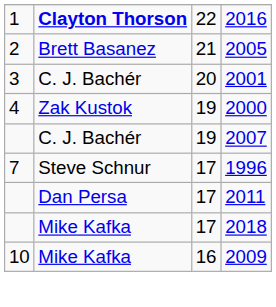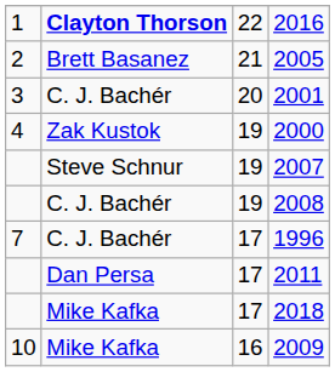 <table class="wikitable">
 <tr>
 </tr>
 <tr>
 <td>1</td>
 <td><strong><a href='#'>Clayton Thorson</a></strong></td>
 <td>22</td>
 <td><a href='#'>2016</a></td>
 </tr>
 <tr>
 <td>2</td>
 <td><a href='#'>Brett Basanez</a></td>
 <td>21</td>
 <td><a href='#'>2005</a></td>
 </tr>
 <tr>
 <td>3</td>
 <td>C. J. Bachér</td>
 <td>20</td>
 <td><a href='#'>2001</a></td>
 </tr>
 <tr>
 <td>4</td>
 <td><a href='#'>Zak Kustok</a></td>
 <td>19</td>
 <td><a href='#'>2000</a></td>
 </tr>
 <tr>
 <td></td>
-<td>C. J. Bachér</td>
+<td>Steve Schnur</td>
 <td>19</td>
 <td><a href='#'>2007</a></td>
 </tr>
 <tr>
+<td></td>
+<td>C. J. Bachér</td>
+<td>19</td>
+<td><a href='#'>2008</a></td>
+</tr>
+<tr>
 <td>7</td>
-<td>Steve Schnur</td>
+<td>C. J. Bachér</td>
 <td>17</td>
 <td><a href='#'>1996</a></td>
 </tr>
 <tr>
 <td></td>
 <td><a href='#'>Dan Persa</a></td>
 <td>17</td>
 <td><a href='#'>2011</a></td>
 </tr>
 <tr>
 <td></td>
 <td><a href='#'>Mike Kafka</a></td>
 <td>17</td>
 <td><a href='#'>2018</a></td>
 </tr>
 <tr>
 <td>10</td>
 <td><a href='#'>Mike Kafka</a></td>
 <td>16</td>
 <td><a href='#'>2009</a></td>
 </tr>
 </table>
